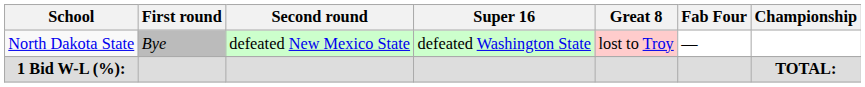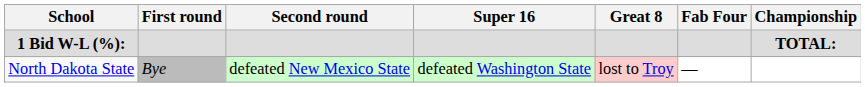 <table class="sortable wikitable" style="white-space:nowrap; font-size:100%;">
 <tr>
 <th>School</th>
 <th>First round</th>
 <th>Second round</th>
 <th>Super 16</th>
 <th>Great 8</th>
 <th>Fab Four</th>
 <th>Championship</th>
 </tr>
+<tr class="sortbottom" style="text-align:center; background:#ddd;">
+<td><strong>1 Bid W-L (%):</strong></td>
+<td></td>
+<td></td>
+<td></td>
+<td></td>
+<td></td>
+<td><strong>TOTAL:</strong> </td>
+</tr>
+<tr>
+</tr>
 <tr>
 <td><a href='#'>North Dakota State</a></td>
 <td style="background:#bbb;"><em>Bye</em></td>
 <td style="background:#cfc;">defeated <a href='#'>New Mexico State</a></td>
 <td style="background:#cfc;">defeated <a href='#'>Washington State</a></td>
 <td style="background:#fcc;">lost to <a href='#'>Troy</a></td>
 <td style="background:#fff;">—</td>
 <td style="background:#fff;"></td>
 </tr>
-<tr>
-</tr>
-<tr class="sortbottom" style="text-align:center; background:#ddd;">
-<td><strong>1 Bid W-L (%):</strong></td>
-<td></td>
-<td></td>
-<td></td>
-<td></td>
-<td></td>
-<td><strong>TOTAL:</strong> </td>
-</tr>
 </table>
